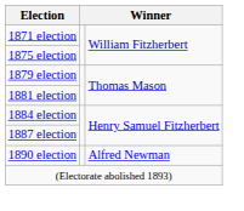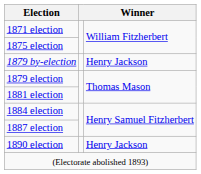 <table class="wikitable">
 <tr>
 <th>Election</th>
 <th colspan=2>Winner</th>
 </tr>
 <tr>
 <td><a href='#'>1871 election</a></td>
 <td rowspan=2 bgcolor=></td>
 <td rowspan=2><a href='#'>William Fitzherbert</a></td>
 </tr>
 <tr>
 <td><a href='#'>1875 election</a></td>
+</tr>
+<tr>
+<td><span><em><a href='#'>1879 by-election</a></em></span></td>
+<td rowspan=1 bgcolor=></td>
+<td rowspan=1><a href='#'>Henry Jackson</a></td>
 </tr>
 <tr>
 <td><a href='#'>1879 election</a></td>
 <td rowspan=2 bgcolor=></td>
 <td rowspan=2><a href='#'>Thomas Mason</a></td>
 </tr>
 <tr>
 <td><a href='#'>1881 election</a></td>
 </tr>
 <tr>
 <td><a href='#'>1884 election</a></td>
 <td rowspan=2 bgcolor=></td>
 <td rowspan=2><a href='#'>Henry Samuel Fitzherbert</a></td>
 </tr>
 <tr>
 <td><a href='#'>1887 election</a></td>
 </tr>
 <tr>
 <td><a href='#'>1890 election</a></td>
 <td rowspan=1 bgcolor=></td>
-<td rowspan=1><a href='#'>Alfred Newman</a></td>
+<td rowspan=1><a href='#'>Henry Jackson</a></td>
 </tr>
 <tr>
 <td colspan=3 align=center><small>(Electorate abolished 1893)</small></td>
 </tr>
 </table>
